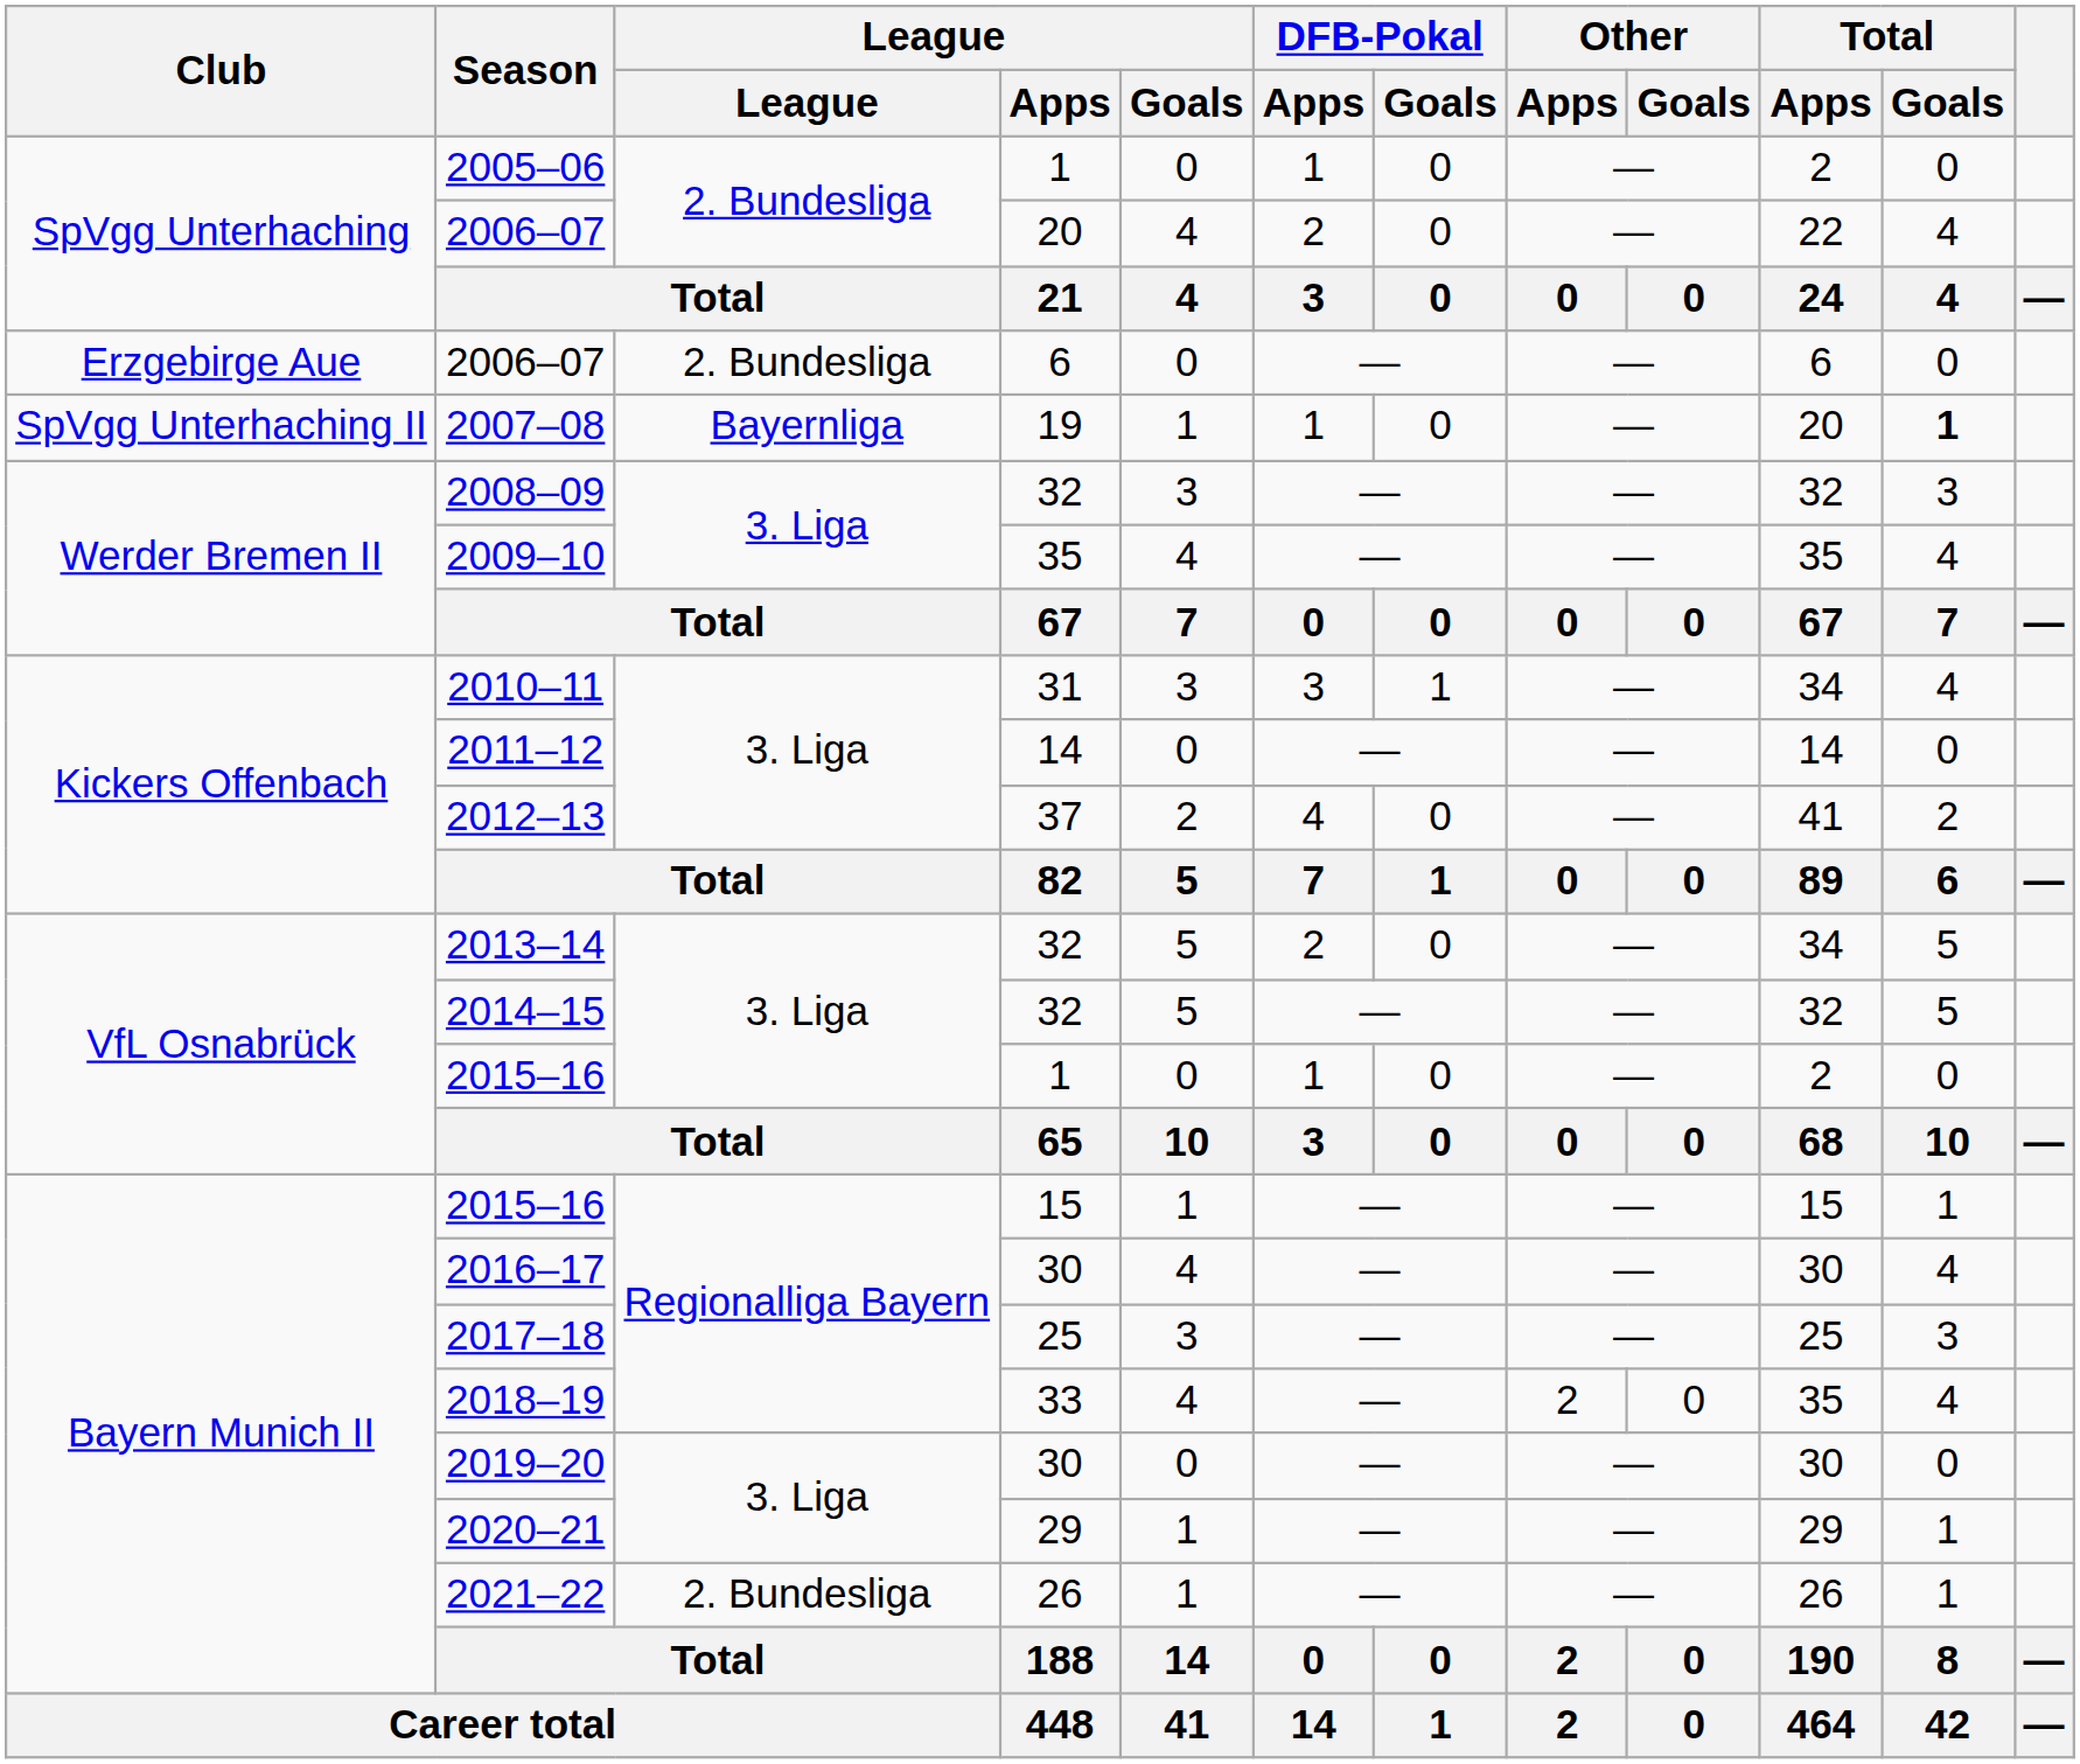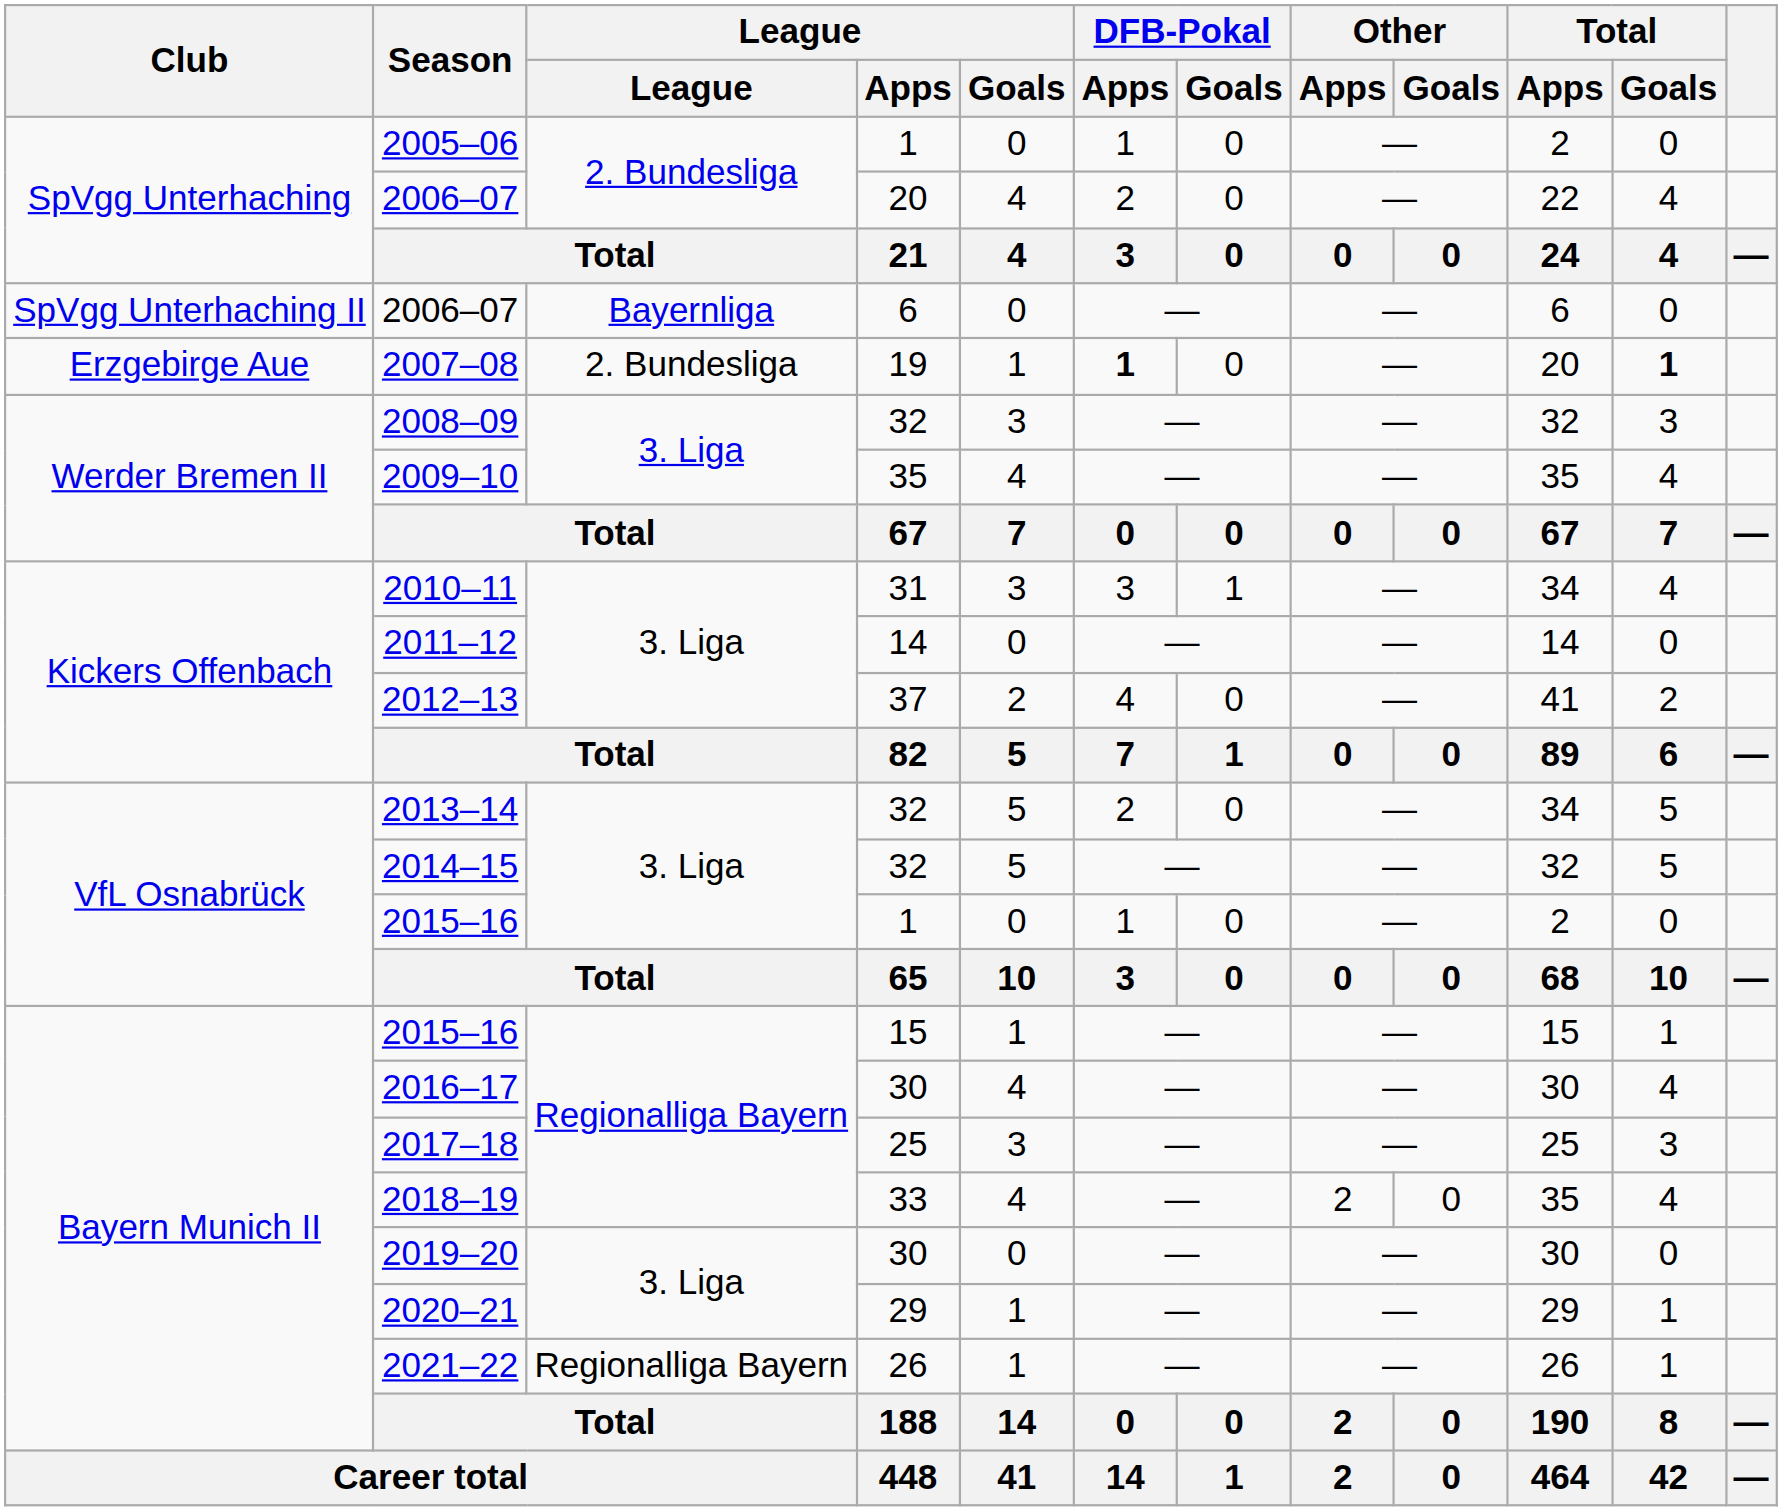 <table class="wikitable" style="text-align:center">
 <tr>
 <th rowspan="2">Club</th>
 <th rowspan="2">Season</th>
 <th colspan="3">League</th>
 <th colspan="2"><a href='#'>DFB-Pokal</a></th>
 <th colspan="2">Other</th>
 <th colspan="2">Total</th>
 <th rowspan="2"></th>
 </tr>
 <tr>
 <th>League</th>
 <th>Apps</th>
 <th>Goals</th>
 <th>Apps</th>
 <th>Goals</th>
 <th>Apps</th>
 <th>Goals</th>
 <th>Apps</th>
 <th>Goals</th>
 </tr>
 <tr>
 <td rowspan="3"><a href='#'>SpVgg Unterhaching</a></td>
 <td><a href='#'>2005–06</a></td>
 <td rowspan="2"><a href='#'>2. Bundesliga</a></td>
 <td>1</td>
 <td>0</td>
 <td>1</td>
 <td>0</td>
 <td colspan="2">—</td>
 <td>2</td>
 <td>0</td>
 <td></td>
 </tr>
 <tr>
 <td><a href='#'>2006–07</a></td>
 <td>20</td>
 <td>4</td>
 <td>2</td>
 <td>0</td>
 <td colspan="2">—</td>
 <td>22</td>
 <td>4</td>
 <td></td>
 </tr>
 <tr>
 <th colspan="2">Total</th>
 <th>21</th>
 <th>4</th>
 <th>3</th>
 <th>0</th>
 <th>0</th>
 <th>0</th>
 <th>24</th>
 <th>4</th>
 <th>—</th>
 </tr>
 <tr>
-<td><a href='#'>Erzgebirge Aue</a></td>
+<td><a href='#'>SpVgg Unterhaching II</a></td>
 <td>2006–07</td>
-<td>2. Bundesliga</td>
+<td><a href='#'>Bayernliga</a></td>
 <td>6</td>
 <td>0</td>
 <td colspan="2">—</td>
 <td colspan="2">—</td>
 <td>6</td>
 <td>0</td>
 <td></td>
 </tr>
 <tr>
-<td><a href='#'>SpVgg Unterhaching II</a></td>
+<td><a href='#'>Erzgebirge Aue</a></td>
 <td><a href='#'>2007–08</a></td>
-<td><a href='#'>Bayernliga</a></td>
+<td>2. Bundesliga</td>
 <td>19</td>
 <td>1</td>
-<td>1</td>
+<td><strong>1</strong></td>
 <td>0</td>
 <td colspan="2">—</td>
 <td>20</td>
 <td><strong>1</strong></td>
 <td></td>
 </tr>
 <tr>
 <td rowspan="3"><a href='#'>Werder Bremen II</a></td>
 <td><a href='#'>2008–09</a></td>
 <td rowspan="2"><a href='#'>3. Liga</a></td>
 <td>32</td>
 <td>3</td>
 <td colspan="2">—</td>
 <td colspan="2">—</td>
 <td>32</td>
 <td>3</td>
 <td></td>
 </tr>
 <tr>
 <td><a href='#'>2009–10</a></td>
 <td>35</td>
 <td>4</td>
 <td colspan="2">—</td>
 <td colspan="2">—</td>
 <td>35</td>
 <td>4</td>
 <td></td>
 </tr>
 <tr>
 <th colspan="2">Total</th>
 <th>67</th>
 <th>7</th>
 <th>0</th>
 <th>0</th>
 <th>0</th>
 <th>0</th>
 <th>67</th>
 <th>7</th>
 <th>—</th>
 </tr>
 <tr>
 <td rowspan="4"><a href='#'>Kickers Offenbach</a></td>
 <td><a href='#'>2010–11</a></td>
 <td rowspan="3">3. Liga</td>
 <td>31</td>
 <td>3</td>
 <td>3</td>
 <td>1</td>
 <td colspan="2">—</td>
 <td>34</td>
 <td>4</td>
 <td></td>
 </tr>
 <tr>
 <td><a href='#'>2011–12</a></td>
 <td>14</td>
 <td>0</td>
 <td colspan="2">—</td>
 <td colspan="2">—</td>
 <td>14</td>
 <td>0</td>
 <td></td>
 </tr>
 <tr>
 <td><a href='#'>2012–13</a></td>
 <td>37</td>
 <td>2</td>
 <td>4</td>
 <td>0</td>
 <td colspan="2">—</td>
 <td>41</td>
 <td>2</td>
 <td></td>
 </tr>
 <tr>
 <th colspan="2">Total</th>
 <th>82</th>
 <th>5</th>
 <th>7</th>
 <th>1</th>
 <th>0</th>
 <th>0</th>
 <th>89</th>
 <th>6</th>
 <th>—</th>
 </tr>
 <tr>
 <td rowspan="4"><a href='#'>VfL Osnabrück</a></td>
 <td><a href='#'>2013–14</a></td>
 <td rowspan="3">3. Liga</td>
 <td>32</td>
 <td>5</td>
 <td>2</td>
 <td>0</td>
 <td colspan="2">—</td>
 <td>34</td>
 <td>5</td>
 <td></td>
 </tr>
 <tr>
 <td><a href='#'>2014–15</a></td>
 <td>32</td>
 <td>5</td>
 <td colspan="2">—</td>
 <td colspan="2">—</td>
 <td>32</td>
 <td>5</td>
 <td></td>
 </tr>
 <tr>
 <td><a href='#'>2015–16</a></td>
 <td>1</td>
 <td>0</td>
 <td>1</td>
 <td>0</td>
 <td colspan="2">—</td>
 <td>2</td>
 <td>0</td>
 <td></td>
 </tr>
 <tr>
 <th colspan="2">Total</th>
 <th>65</th>
 <th>10</th>
 <th>3</th>
 <th>0</th>
 <th>0</th>
 <th>0</th>
 <th>68</th>
 <th>10</th>
 <th>—</th>
 </tr>
 <tr>
 <td rowspan="8"><a href='#'>Bayern Munich II</a></td>
 <td><a href='#'>2015–16</a></td>
 <td rowspan="4"><a href='#'>Regionalliga Bayern</a></td>
 <td>15</td>
 <td>1</td>
 <td colspan="2">—</td>
 <td colspan="2">—</td>
 <td>15</td>
 <td>1</td>
 <td></td>
 </tr>
 <tr>
 <td><a href='#'>2016–17</a></td>
 <td>30</td>
 <td>4</td>
 <td colspan="2">—</td>
 <td colspan="2">—</td>
 <td>30</td>
 <td>4</td>
 <td></td>
 </tr>
 <tr>
 <td><a href='#'>2017–18</a></td>
 <td>25</td>
 <td>3</td>
 <td colspan="2">—</td>
 <td colspan="2">—</td>
 <td>25</td>
 <td>3</td>
 <td></td>
 </tr>
 <tr>
 <td><a href='#'>2018–19</a></td>
 <td>33</td>
 <td>4</td>
 <td colspan="2">—</td>
 <td>2</td>
 <td>0</td>
 <td>35</td>
 <td>4</td>
 <td></td>
 </tr>
 <tr>
 <td><a href='#'>2019–20</a></td>
 <td rowspan="2">3. Liga</td>
 <td>30</td>
 <td>0</td>
 <td colspan="2">—</td>
 <td colspan="2">—</td>
 <td>30</td>
 <td>0</td>
 <td></td>
 </tr>
 <tr>
 <td><a href='#'>2020–21</a></td>
 <td>29</td>
 <td>1</td>
 <td colspan="2">—</td>
 <td colspan="2">—</td>
 <td>29</td>
 <td>1</td>
 </tr>
 <tr>
 <td><a href='#'>2021–22</a></td>
-<td>2. Bundesliga</td>
+<td>Regionalliga Bayern</td>
 <td>26</td>
 <td>1</td>
 <td colspan="2">—</td>
 <td colspan="2">—</td>
 <td>26</td>
 <td>1</td>
 <td></td>
 </tr>
 <tr>
 <th colspan="2">Total</th>
 <th>188</th>
 <th>14</th>
 <th>0</th>
 <th>0</th>
 <th>2</th>
 <th>0</th>
 <th>190</th>
 <th>8</th>
 <th>—</th>
 </tr>
 <tr>
 <th colspan="3">Career total</th>
 <th>448</th>
 <th>41</th>
 <th>14</th>
 <th>1</th>
 <th>2</th>
 <th>0</th>
 <th>464</th>
 <th>42</th>
 <th>—</th>
 </tr>
 </table>
